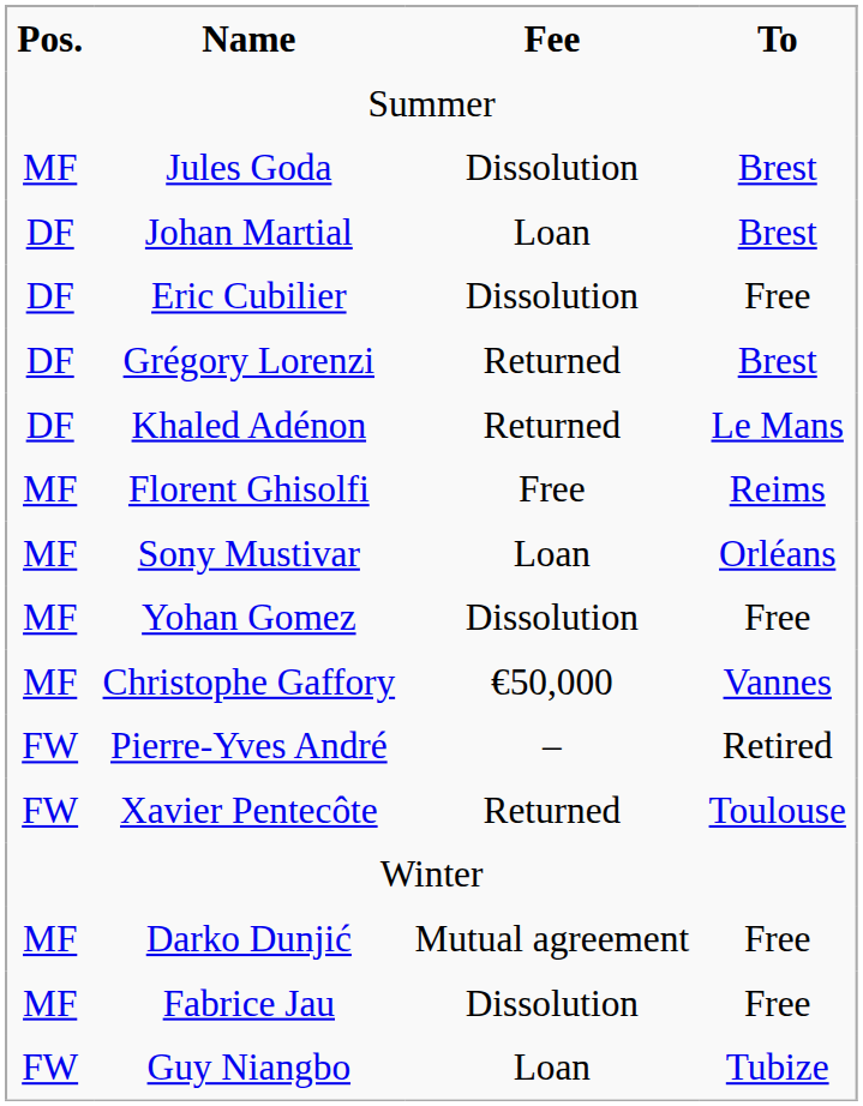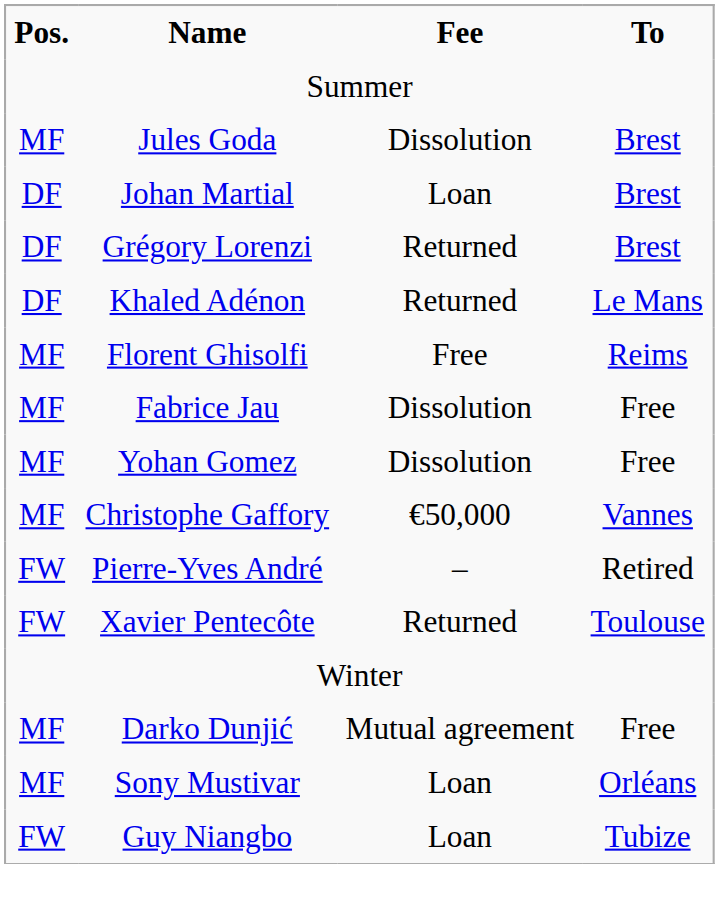 <table class= border="2" cellpadding="4" cellspacing="0" style="text-align:center; margin: 1em 1em 1em 0; background: #f9f9f9; border:1px #aaa solid; border-collapse: collapse; font-size: 95%;">
 <tr>
 <th>Pos.</th>
 <th>Name</th>
 <th>Fee</th>
 <th>To</th>
 </tr>
 <tr>
 <td !style="text-align:center" colspan="4">Summer</td>
 </tr>
 <tr>
 <td><a href='#'>MF</a></td>
 <td> <a href='#'>Jules Goda</a></td>
 <td>Dissolution</td>
 <td> <a href='#'>Brest</a></td>
 </tr>
 <tr>
 <td><a href='#'>DF</a></td>
 <td> <a href='#'>Johan Martial</a></td>
 <td>Loan</td>
 <td> <a href='#'>Brest</a></td>
 </tr>
 <tr>
 <td><a href='#'>DF</a></td>
-<td> <a href='#'>Eric Cubilier</a></td>
-<td>Dissolution</td>
-<td>Free</td>
-</tr>
-<tr>
-<td><a href='#'>DF</a></td>
 <td> <a href='#'>Grégory Lorenzi</a></td>
 <td>Returned</td>
 <td> <a href='#'>Brest</a></td>
 </tr>
 <tr>
 <td><a href='#'>DF</a></td>
 <td> <a href='#'>Khaled Adénon</a></td>
 <td>Returned</td>
 <td> <a href='#'>Le Mans</a></td>
 </tr>
 <tr>
 <td><a href='#'>MF</a></td>
 <td> <a href='#'>Florent Ghisolfi</a></td>
 <td>Free</td>
 <td> <a href='#'>Reims</a></td>
 </tr>
 <tr>
 <td><a href='#'>MF</a></td>
-<td> <a href='#'>Sony Mustivar</a></td>
-<td>Loan</td>
-<td> <a href='#'>Orléans</a></td>
+<td> <a href='#'>Fabrice Jau</a></td>
+<td>Dissolution</td>
+<td>Free</td>
 </tr>
 <tr>
 <td><a href='#'>MF</a></td>
 <td> <a href='#'>Yohan Gomez</a></td>
 <td>Dissolution</td>
 <td>Free</td>
 </tr>
 <tr>
 <td><a href='#'>MF</a></td>
 <td> <a href='#'>Christophe Gaffory</a></td>
 <td>€50,000</td>
 <td> <a href='#'>Vannes</a></td>
 </tr>
 <tr>
 <td><a href='#'>FW</a></td>
 <td> <a href='#'>Pierre-Yves André</a></td>
 <td>–</td>
 <td>Retired</td>
 </tr>
 <tr>
 <td><a href='#'>FW</a></td>
 <td> <a href='#'>Xavier Pentecôte</a></td>
 <td>Returned</td>
 <td> <a href='#'>Toulouse</a></td>
 </tr>
 <tr>
 <td !style="text-align:center" colspan="4">Winter</td>
 </tr>
 <tr>
 <td><a href='#'>MF</a></td>
 <td> <a href='#'>Darko Dunjić</a></td>
 <td>Mutual agreement</td>
 <td>Free</td>
 </tr>
 <tr>
 <td><a href='#'>MF</a></td>
-<td> <a href='#'>Fabrice Jau</a></td>
-<td>Dissolution</td>
-<td>Free</td>
+<td> <a href='#'>Sony Mustivar</a></td>
+<td>Loan</td>
+<td> <a href='#'>Orléans</a></td>
 </tr>
 <tr>
 <td><a href='#'>FW</a></td>
 <td> <a href='#'>Guy Niangbo</a></td>
 <td>Loan</td>
 <td> <a href='#'>Tubize</a></td>
 </tr>
 <tr>
 </tr>
 </table>
